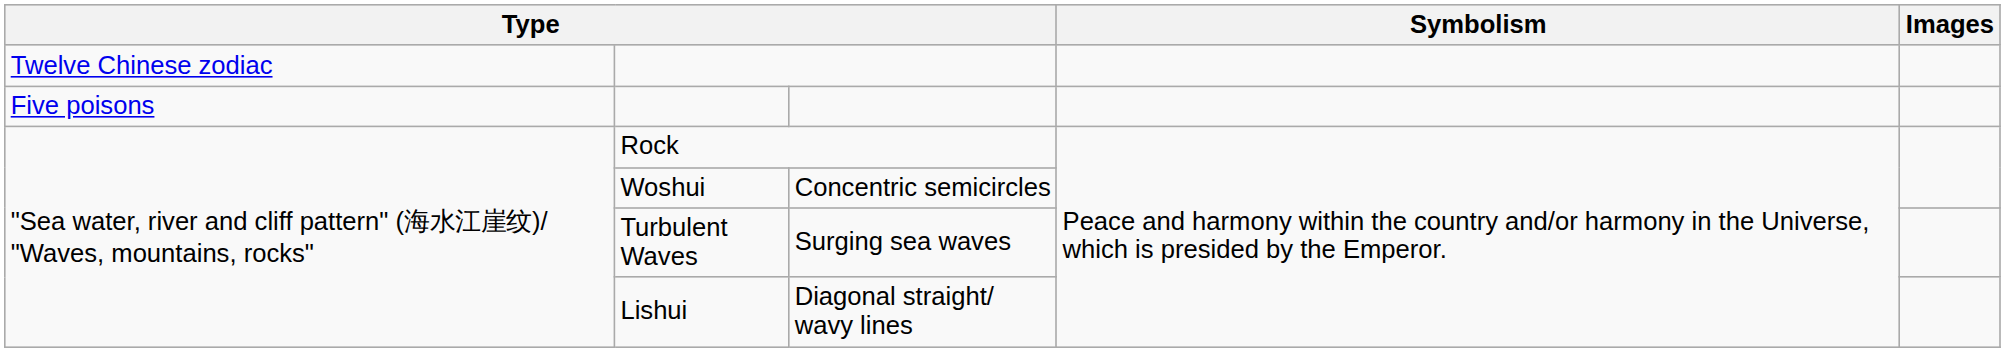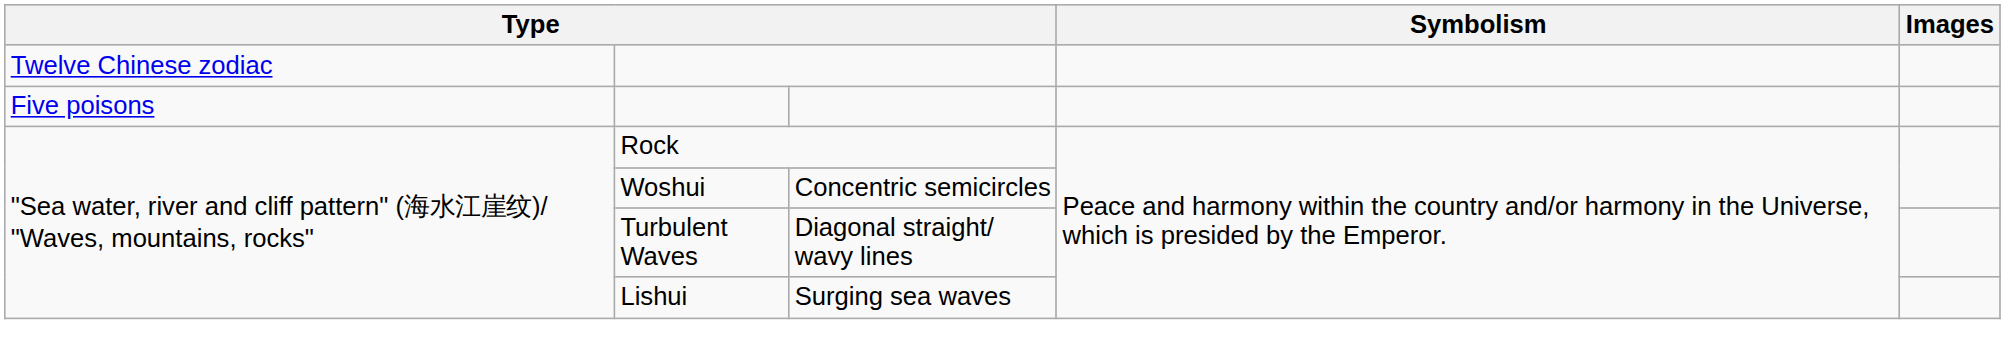 <table class="wikitable">
 <tr>
 <th colspan="3">Type</th>
 <th>Symbolism</th>
 <th>Images</th>
 </tr>
 <tr>
 <td><a href='#'>Twelve Chinese zodiac</a></td>
 <td colspan="2"></td>
 <td></td>
 <td></td>
 </tr>
 <tr>
 <td><a href='#'>Five poisons</a></td>
 <td></td>
 <td></td>
 <td></td>
 <td></td>
 </tr>
 <tr>
 <td rowspan="4">"Sea water, river and cliff pattern" (海水江崖纹)/ "Waves, mountains, rocks"</td>
 <td colspan="2">Rock</td>
 <td rowspan="4">Peace and harmony within the country and/or harmony in the Universe, which is presided by the Emperor.</td>
 <td rowspan="2"></td>
 </tr>
 <tr>
 <td>Woshui</td>
 <td>Concentric semicircles</td>
 </tr>
 <tr>
 <td>Turbulent Waves</td>
-<td>Surging sea waves</td>
+<td>Diagonal straight/ wavy lines</td>
 <td></td>
 </tr>
 <tr>
 <td>Lishui</td>
-<td>Diagonal straight/ wavy lines</td>
+<td>Surging sea waves</td>
 <td></td>
 </tr>
 </table>
